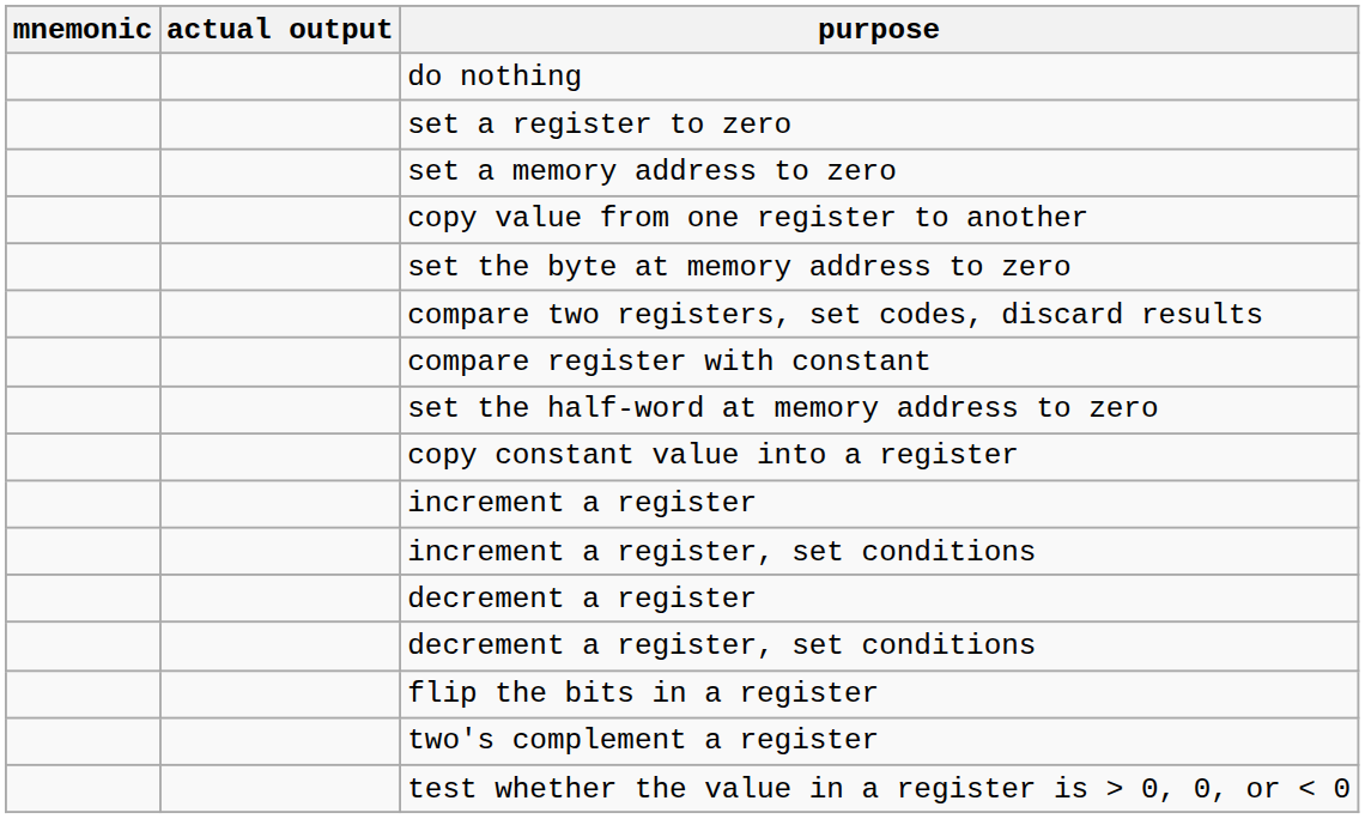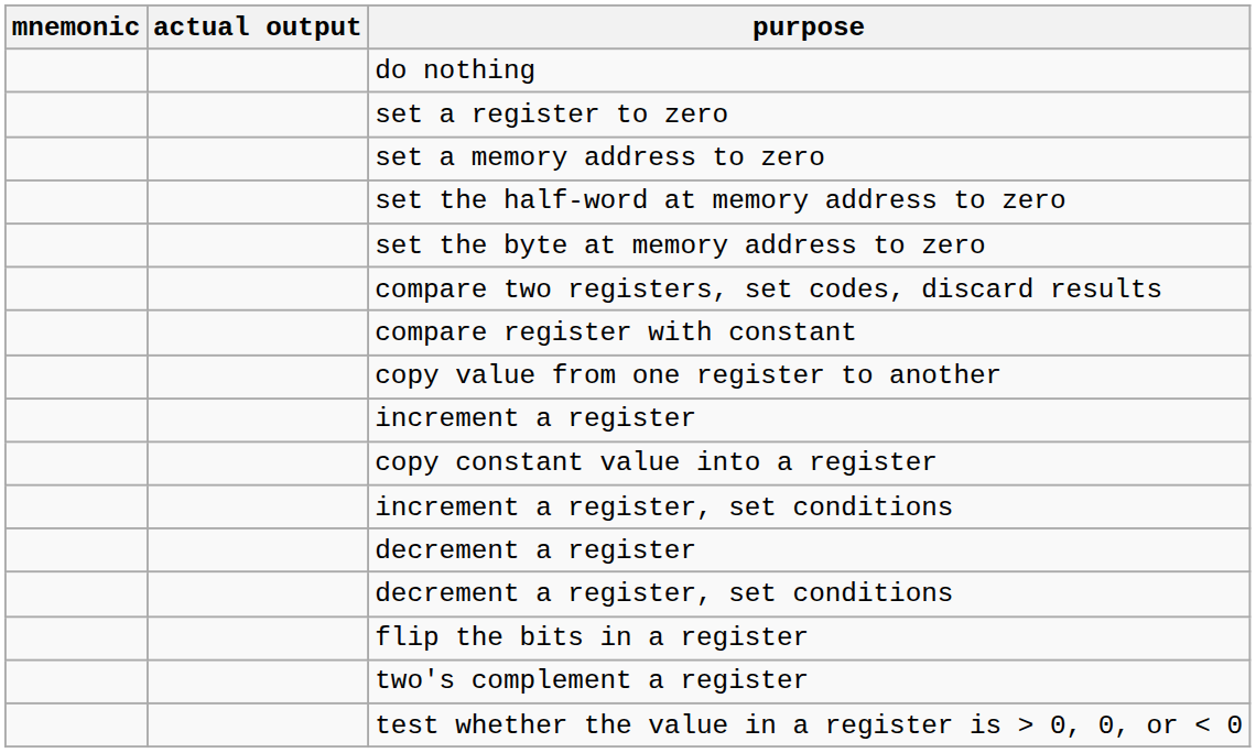 <table class="wikitable">
 <tr>
 <th>mnemonic</th>
 <th>actual output</th>
 <th>purpose</th>
 </tr>
 <tr>
 <td></td>
 <td></td>
 <td>do nothing</td>
 </tr>
 <tr>
 <td></td>
 <td></td>
 <td>set a register to zero</td>
 </tr>
 <tr>
 <td></td>
 <td></td>
 <td>set a memory address to zero</td>
 </tr>
 <tr>
 <td></td>
 <td></td>
-<td>copy value from one register to another</td>
+<td>set the half-word at memory address to zero</td>
 </tr>
 <tr>
 <td></td>
 <td></td>
 <td>set the byte at memory address to zero</td>
 </tr>
 <tr>
 <td></td>
 <td></td>
 <td>compare two registers, set codes, discard results</td>
 </tr>
 <tr>
 <td></td>
 <td></td>
 <td>compare register with constant</td>
 </tr>
 <tr>
 <td></td>
 <td></td>
-<td>set the half-word at memory address to zero</td>
+<td>copy value from one register to another</td>
+</tr>
+<tr>
+<td></td>
+<td></td>
+<td>increment a register</td>
 </tr>
 <tr>
 <td></td>
 <td></td>
 <td>copy constant value into a register</td>
-</tr>
-<tr>
-<td></td>
-<td></td>
-<td>increment a register</td>
 </tr>
 <tr>
 <td></td>
 <td></td>
 <td>increment a register, set conditions</td>
 </tr>
 <tr>
 <td></td>
 <td></td>
 <td>decrement a register</td>
 </tr>
 <tr>
 <td></td>
 <td></td>
 <td>decrement a register, set conditions</td>
 </tr>
 <tr>
 <td></td>
 <td></td>
 <td>flip the bits in a register</td>
 </tr>
 <tr>
 <td></td>
 <td></td>
 <td>two's complement a register</td>
 </tr>
 <tr>
 <td></td>
 <td></td>
 <td>test whether the value in a register is > 0, 0, or < 0</td>
 </tr>
 </table>
